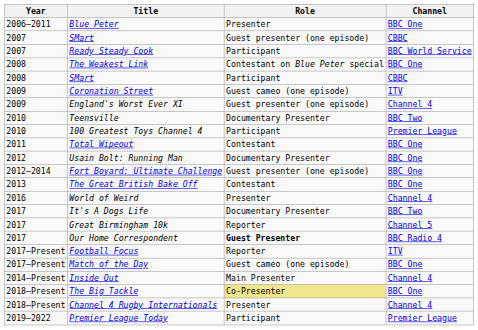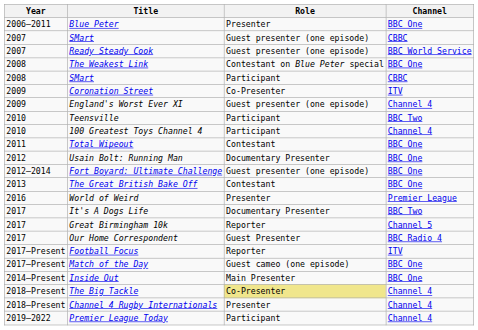 <table class="wikitable">
 <tr>
 <th>Year</th>
 <th>Title</th>
 <th>Role</th>
 <th>Channel</th>
 </tr>
 <tr>
 <td>2006–2011</td>
 <td><em><a href='#'>Blue Peter</a></em></td>
 <td>Presenter</td>
 <td><a href='#'>BBC One</a></td>
 </tr>
 <tr>
 <td>2007</td>
 <td><em><a href='#'>SMart</a></em></td>
 <td>Guest presenter (one episode)</td>
 <td><a href='#'>CBBC</a></td>
 </tr>
 <tr>
 <td>2007</td>
 <td><em><a href='#'>Ready Steady Cook</a></em></td>
-<td>Participant</td>
+<td>Guest presenter (one episode)</td>
 <td><a href='#'>BBC World Service</a></td>
 </tr>
 <tr>
 <td>2008</td>
 <td><em><a href='#'>The Weakest Link</a></em></td>
 <td>Contestant on <em>Blue Peter</em> special</td>
 <td><a href='#'>BBC One</a></td>
 </tr>
 <tr>
 <td>2008</td>
 <td><em><a href='#'>SMart</a></em></td>
 <td>Participant</td>
 <td><a href='#'>CBBC</a></td>
 </tr>
 <tr>
 <td>2009</td>
 <td><em><a href='#'>Coronation Street</a></em></td>
-<td>Guest cameo (one episode)</td>
+<td>Co-Presenter</td>
 <td><a href='#'>ITV</a></td>
 </tr>
 <tr>
 <td>2009</td>
 <td><em>England's Worst Ever XI</em></td>
 <td>Guest presenter (one episode)</td>
 <td><a href='#'>Channel 4</a></td>
 </tr>
 <tr>
 <td>2010</td>
 <td><em>Teensville</em></td>
-<td>Documentary Presenter</td>
+<td>Participant</td>
 <td><a href='#'>BBC Two</a></td>
 </tr>
 <tr>
 <td>2010</td>
 <td><em>100 Greatest Toys Channel 4</em></td>
 <td>Participant</td>
-<td><a href='#'>Premier League</a></td>
+<td><a href='#'>Channel 4</a></td>
 </tr>
 <tr>
 <td>2011</td>
 <td><em><a href='#'>Total Wipeout</a></em></td>
 <td>Contestant</td>
 <td><a href='#'>BBC One</a></td>
 </tr>
 <tr>
 <td>2012</td>
 <td><em>Usain Bolt: Running Man</em></td>
 <td>Documentary Presenter</td>
 <td><a href='#'>BBC One</a></td>
 </tr>
 <tr>
 <td>2012–2014</td>
 <td><em><a href='#'>Fort Boyard: Ultimate Challenge</a></em></td>
 <td>Guest presenter (one episode)</td>
 <td><a href='#'>BBC One</a></td>
 </tr>
 <tr>
 <td>2013</td>
 <td><em><a href='#'>The Great British Bake Off</a></em></td>
 <td>Contestant</td>
 <td><a href='#'>BBC One</a></td>
 </tr>
 <tr>
 <td>2016</td>
 <td><em>World of Weird</em></td>
 <td>Presenter</td>
-<td><a href='#'>Channel 4</a></td>
+<td><a href='#'>Premier League</a></td>
 </tr>
 <tr>
 <td>2017</td>
 <td><em>It's A Dogs Life</em></td>
 <td>Documentary Presenter</td>
 <td><a href='#'>BBC Two</a></td>
 </tr>
 <tr>
 <td>2017</td>
 <td><em>Great Birmingham 10k</em></td>
 <td>Reporter</td>
 <td><a href='#'>Channel 5</a></td>
 </tr>
 <tr>
 <td>2017</td>
 <td><em>Our Home Correspondent</em></td>
-<td><strong>Guest Presenter</strong></td>
+<td>Guest Presenter</td>
 <td><a href='#'>BBC Radio 4</a></td>
 </tr>
 <tr>
 <td>2017–Present</td>
 <td><em><a href='#'>Football Focus</a></em></td>
 <td>Reporter</td>
 <td><a href='#'>ITV</a></td>
 </tr>
 <tr>
 <td>2017–Present</td>
 <td><em><a href='#'>Match of the Day</a></em></td>
 <td>Guest cameo (one episode)</td>
 <td><a href='#'>BBC One</a></td>
 </tr>
 <tr>
 <td>2014–Present</td>
 <td><em><a href='#'>Inside Out</a></em></td>
 <td>Main Presenter</td>
-<td><a href='#'>Channel 4</a></td>
+<td><a href='#'>BBC One</a></td>
 </tr>
 <tr>
 <td>2018–Present</td>
 <td><em><a href='#'>The Big Tackle</a></em></td>
 <td style="background: khaki;">Co-Presenter</td>
-<td><a href='#'>BBC One</a></td>
+<td><a href='#'>Channel 4</a></td>
 </tr>
 <tr>
 <td>2018–Present</td>
 <td><em><a href='#'>Channel 4 Rugby Internationals</a></em></td>
 <td>Presenter</td>
 <td><a href='#'>Channel 4</a></td>
 </tr>
 <tr>
 <td>2019–2022</td>
 <td><em><a href='#'>Premier League Today</a></em></td>
 <td>Participant</td>
-<td><a href='#'>Premier League</a></td>
+<td><a href='#'>Channel 4</a></td>
 </tr>
 </table>
